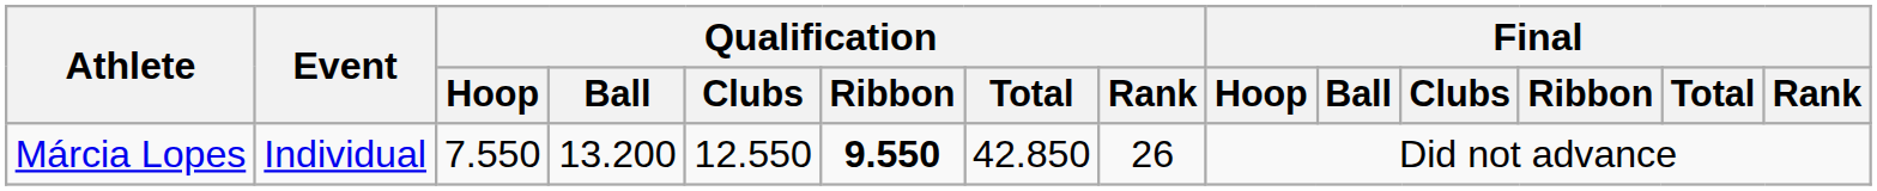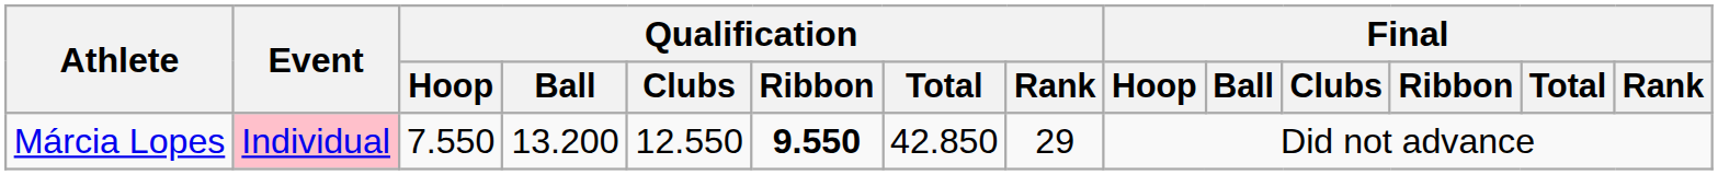 <table class=wikitable style="font-size:90%">
 <tr>
 <th rowspan=2>Athlete</th>
 <th rowspan=2>Event</th>
 <th colspan=6>Qualification</th>
 <th colspan=6>Final</th>
 </tr>
 <tr style="font-size:95%">
 <th>Hoop</th>
 <th>Ball</th>
 <th>Clubs</th>
 <th>Ribbon</th>
 <th>Total</th>
 <th>Rank</th>
 <th>Hoop</th>
 <th>Ball</th>
 <th>Clubs</th>
 <th>Ribbon</th>
 <th>Total</th>
 <th>Rank</th>
 </tr>
 <tr align=center>
 <td align=left><a href='#'>Márcia Lopes</a></td>
-<td align=left><a href='#'>Individual</a></td>
+<td align=left style="background: pink;"><a href='#'>Individual</a></td>
 <td>7.550</td>
 <td>13.200</td>
 <td>12.550</td>
 <td><strong>9.550</strong></td>
 <td>42.850</td>
-<td>26</td>
+<td>29</td>
 <td colspan="6">Did not advance</td>
 </tr>
 </table>
